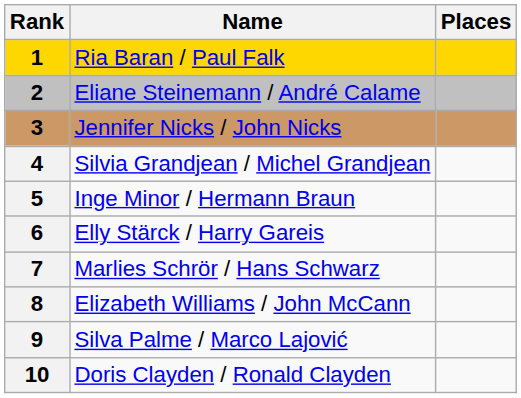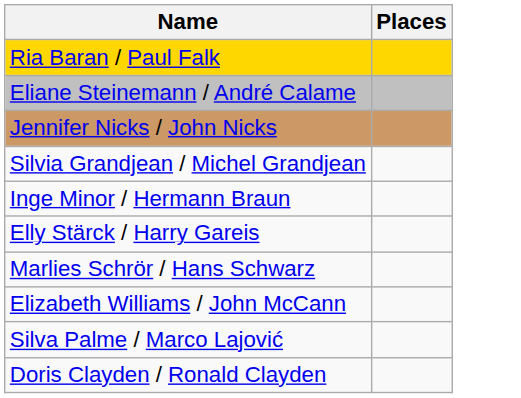 <table class="wikitable">
 <tr>
-<th>Rank</th>
 <th>Name</th>
 <th>Places</th>
 </tr>
 <tr bgcolor="gold">
-<td align="center"><strong>1</strong></td>
 <td> <a href='#'>Ria Baran</a> / <a href='#'>Paul Falk</a></td>
 <td></td>
 </tr>
 <tr bgcolor="silver">
-<td align="center"><strong>2</strong></td>
 <td> <a href='#'>Eliane Steinemann</a> / <a href='#'>André Calame</a></td>
 <td></td>
 </tr>
 <tr bgcolor="cc9966">
-<td align="center"><strong>3</strong></td>
 <td> <a href='#'>Jennifer Nicks</a> / <a href='#'>John Nicks</a></td>
 <td></td>
 </tr>
 <tr>
-<th>4</th>
 <td> <a href='#'>Silvia Grandjean</a> / <a href='#'>Michel Grandjean</a></td>
 <td></td>
 </tr>
 <tr>
-<th>5</th>
 <td> <a href='#'>Inge Minor</a> / <a href='#'>Hermann Braun</a></td>
 <td></td>
 </tr>
 <tr>
-<th>6</th>
 <td> <a href='#'>Elly Stärck</a> / <a href='#'>Harry Gareis</a></td>
 <td></td>
 </tr>
 <tr>
-<th>7</th>
 <td> <a href='#'>Marlies Schrör</a> / <a href='#'>Hans Schwarz</a></td>
 <td></td>
 </tr>
 <tr>
-<th>8</th>
 <td> <a href='#'>Elizabeth Williams</a> / <a href='#'>John McCann</a></td>
 <td></td>
 </tr>
 <tr>
-<th>9</th>
 <td> <a href='#'>Silva Palme</a> / <a href='#'>Marco Lajović</a></td>
 <td></td>
 </tr>
 <tr>
-<th>10</th>
 <td> <a href='#'>Doris Clayden</a> / <a href='#'>Ronald Clayden</a></td>
 <td></td>
 </tr>
 </table>
